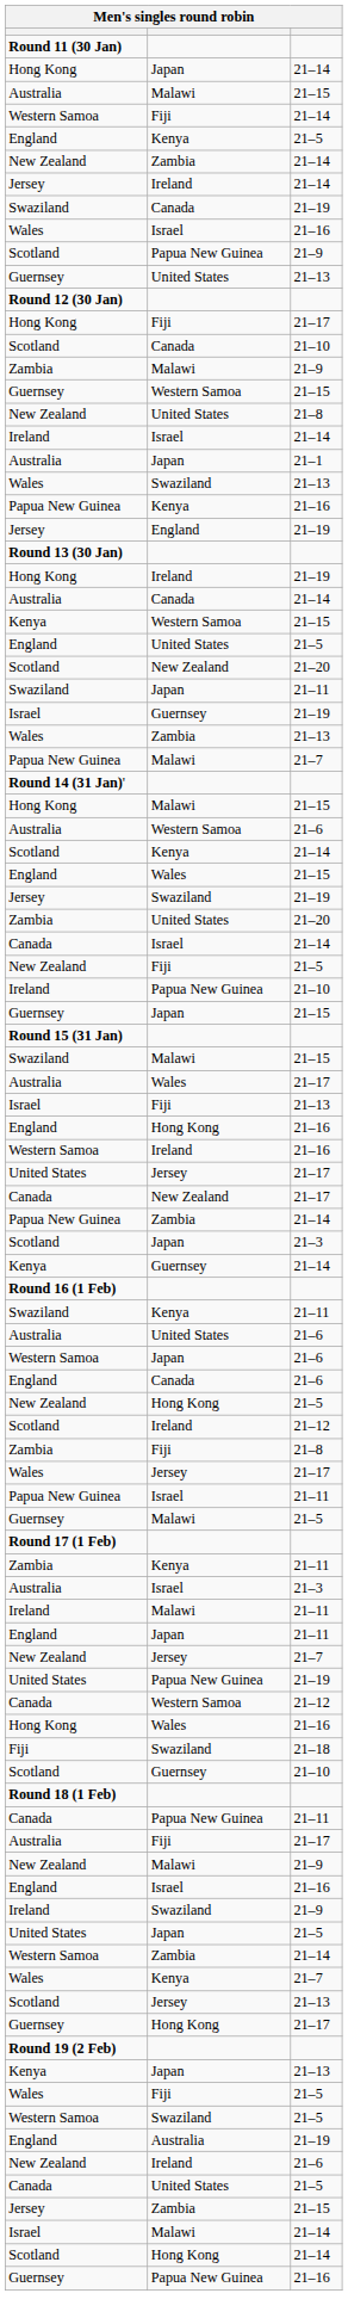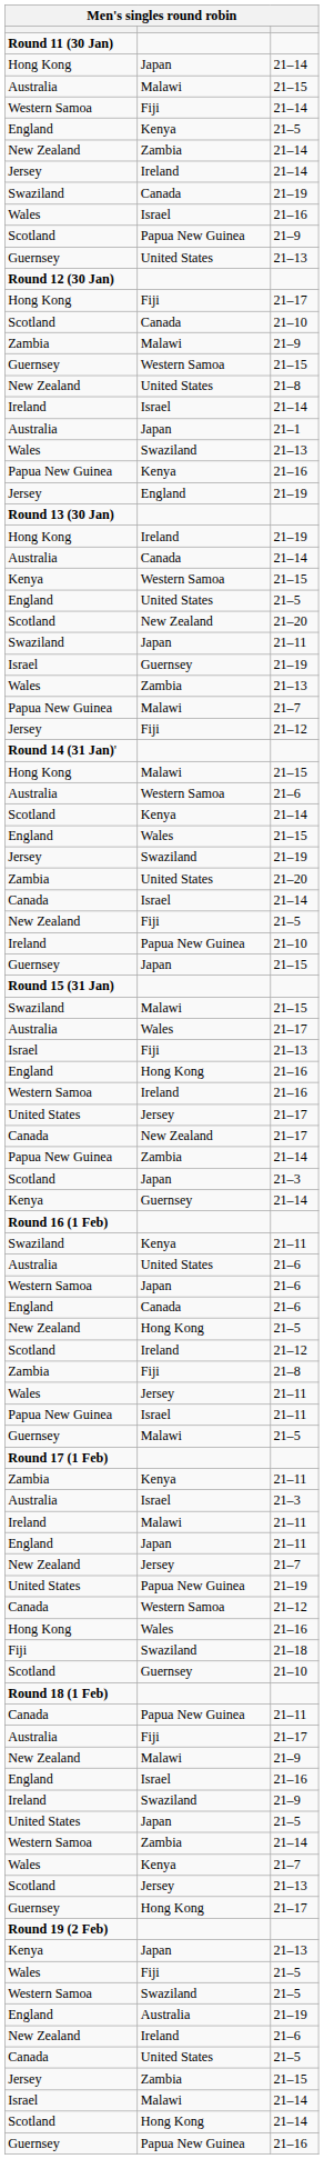 <table class="wikitable">
 <tr>
 <th colspan="3">Men's singles round robin</th>
 </tr>
 <tr>
 <th width=150></th>
 <th width=150></th>
 <th width=50></th>
 </tr>
 <tr>
 <td><strong>Round 11 (30 Jan)</strong></td>
 <td></td>
 <td></td>
 </tr>
 <tr>
 <td>Hong Kong</td>
 <td>Japan</td>
 <td>21–14</td>
 </tr>
 <tr>
 <td>Australia</td>
 <td>Malawi</td>
 <td>21–15</td>
 </tr>
 <tr>
 <td>Western Samoa</td>
 <td>Fiji</td>
 <td>21–14</td>
 </tr>
 <tr>
 <td>England</td>
 <td>Kenya</td>
 <td>21–5</td>
 </tr>
 <tr>
 <td>New Zealand</td>
 <td>Zambia</td>
 <td>21–14</td>
 </tr>
 <tr>
 <td>Jersey</td>
 <td>Ireland</td>
 <td>21–14</td>
 </tr>
 <tr>
 <td>Swaziland</td>
 <td>Canada</td>
 <td>21–19</td>
 </tr>
 <tr>
 <td>Wales</td>
 <td>Israel</td>
 <td>21–16</td>
 </tr>
 <tr>
 <td>Scotland</td>
 <td>Papua New Guinea</td>
 <td>21–9</td>
 </tr>
 <tr>
 <td>Guernsey</td>
 <td>United States</td>
 <td>21–13</td>
 </tr>
 <tr>
 <td><strong>Round 12 (30 Jan)</strong></td>
 <td></td>
 <td></td>
 </tr>
 <tr>
 <td>Hong Kong</td>
 <td>Fiji</td>
 <td>21–17</td>
 </tr>
 <tr>
 <td>Scotland</td>
 <td>Canada</td>
 <td>21–10</td>
 </tr>
 <tr>
 <td>Zambia</td>
 <td>Malawi</td>
 <td>21–9</td>
 </tr>
 <tr>
 <td>Guernsey</td>
 <td>Western Samoa</td>
 <td>21–15</td>
 </tr>
 <tr>
 <td>New Zealand</td>
 <td>United States</td>
 <td>21–8</td>
 </tr>
 <tr>
 <td>Ireland</td>
 <td>Israel</td>
 <td>21–14</td>
 </tr>
 <tr>
 <td>Australia</td>
 <td>Japan</td>
 <td>21–1</td>
 </tr>
 <tr>
 <td>Wales</td>
 <td>Swaziland</td>
 <td>21–13</td>
 </tr>
 <tr>
 <td>Papua New Guinea</td>
 <td>Kenya</td>
 <td>21–16</td>
 </tr>
 <tr>
 <td>Jersey</td>
 <td>England</td>
 <td>21–19</td>
 </tr>
 <tr>
 <td><strong>Round 13 (30 Jan)</strong></td>
 <td></td>
 <td></td>
 </tr>
 <tr>
 <td>Hong Kong</td>
 <td>Ireland</td>
 <td>21–19</td>
 </tr>
 <tr>
 <td>Australia</td>
 <td>Canada</td>
 <td>21–14</td>
 </tr>
 <tr>
 <td>Kenya</td>
 <td>Western Samoa</td>
 <td>21–15</td>
 </tr>
 <tr>
 <td>England</td>
 <td>United States</td>
 <td>21–5</td>
 </tr>
 <tr>
 <td>Scotland</td>
 <td>New Zealand</td>
 <td>21–20</td>
 </tr>
 <tr>
 <td>Swaziland</td>
 <td>Japan</td>
 <td>21–11</td>
 </tr>
 <tr>
 <td>Israel</td>
 <td>Guernsey</td>
 <td>21–19</td>
 </tr>
 <tr>
 <td>Wales</td>
 <td>Zambia</td>
 <td>21–13</td>
 </tr>
 <tr>
 <td>Papua New Guinea</td>
 <td>Malawi</td>
 <td>21–7</td>
 </tr>
 <tr>
+<td>Jersey</td>
+<td>Fiji</td>
+<td>21–12</td>
+</tr>
+<tr>
 <td><strong>Round 14 (31 Jan)</strong>'</td>
 <td></td>
 <td></td>
 </tr>
 <tr>
 <td>Hong Kong</td>
 <td>Malawi</td>
 <td>21–15</td>
 </tr>
 <tr>
 <td>Australia</td>
 <td>Western Samoa</td>
 <td>21–6</td>
 </tr>
 <tr>
 <td>Scotland</td>
 <td>Kenya</td>
 <td>21–14</td>
 </tr>
 <tr>
 <td>England</td>
 <td>Wales</td>
 <td>21–15</td>
 </tr>
 <tr>
 <td>Jersey</td>
 <td>Swaziland</td>
 <td>21–19</td>
 </tr>
 <tr>
 <td>Zambia</td>
 <td>United States</td>
 <td>21–20</td>
 </tr>
 <tr>
 <td>Canada</td>
 <td>Israel</td>
 <td>21–14</td>
 </tr>
 <tr>
 <td>New Zealand</td>
 <td>Fiji</td>
 <td>21–5</td>
 </tr>
 <tr>
 <td>Ireland</td>
 <td>Papua New Guinea</td>
 <td>21–10</td>
 </tr>
 <tr>
 <td>Guernsey</td>
 <td>Japan</td>
 <td>21–15</td>
 </tr>
 <tr>
 <td><strong>Round 15 (31 Jan)</strong></td>
 <td></td>
 <td></td>
 </tr>
 <tr>
 <td>Swaziland</td>
 <td>Malawi</td>
 <td>21–15</td>
 </tr>
 <tr>
 <td>Australia</td>
 <td>Wales</td>
 <td>21–17</td>
 </tr>
 <tr>
 <td>Israel</td>
 <td>Fiji</td>
 <td>21–13</td>
 </tr>
 <tr>
 <td>England</td>
 <td>Hong Kong</td>
 <td>21–16</td>
 </tr>
 <tr>
 <td>Western Samoa</td>
 <td>Ireland</td>
 <td>21–16</td>
 </tr>
 <tr>
 <td>United States</td>
 <td>Jersey</td>
 <td>21–17</td>
 </tr>
 <tr>
 <td>Canada</td>
 <td>New Zealand</td>
 <td>21–17</td>
 </tr>
 <tr>
 <td>Papua New Guinea</td>
 <td>Zambia</td>
 <td>21–14</td>
 </tr>
 <tr>
 <td>Scotland</td>
 <td>Japan</td>
 <td>21–3</td>
 </tr>
 <tr>
 <td>Kenya</td>
 <td>Guernsey</td>
 <td>21–14</td>
 </tr>
 <tr>
 <td><strong>Round 16 (1 Feb)</strong></td>
 <td></td>
 <td></td>
 </tr>
 <tr>
 <td>Swaziland</td>
 <td>Kenya</td>
 <td>21–11</td>
 </tr>
 <tr>
 <td>Australia</td>
 <td>United States</td>
 <td>21–6</td>
 </tr>
 <tr>
 <td>Western Samoa</td>
 <td>Japan</td>
 <td>21–6</td>
 </tr>
 <tr>
 <td>England</td>
 <td>Canada</td>
 <td>21–6</td>
 </tr>
 <tr>
 <td>New Zealand</td>
 <td>Hong Kong</td>
 <td>21–5</td>
 </tr>
 <tr>
 <td>Scotland</td>
 <td>Ireland</td>
 <td>21–12</td>
 </tr>
 <tr>
 <td>Zambia</td>
 <td>Fiji</td>
 <td>21–8</td>
 </tr>
 <tr>
 <td>Wales</td>
 <td>Jersey</td>
-<td>21–17</td>
+<td>21–11</td>
 </tr>
 <tr>
 <td>Papua New Guinea</td>
 <td>Israel</td>
 <td>21–11</td>
 </tr>
 <tr>
 <td>Guernsey</td>
 <td>Malawi</td>
 <td>21–5</td>
 </tr>
 <tr>
 <td><strong>Round 17 (1 Feb)</strong></td>
 <td></td>
 <td></td>
 </tr>
 <tr>
 <td>Zambia</td>
 <td>Kenya</td>
 <td>21–11</td>
 </tr>
 <tr>
 <td>Australia</td>
 <td>Israel</td>
 <td>21–3</td>
 </tr>
 <tr>
 <td>Ireland</td>
 <td>Malawi</td>
 <td>21–11</td>
 </tr>
 <tr>
 <td>England</td>
 <td>Japan</td>
 <td>21–11</td>
 </tr>
 <tr>
 <td>New Zealand</td>
 <td>Jersey</td>
 <td>21–7</td>
 </tr>
 <tr>
 <td>United States</td>
 <td>Papua New Guinea</td>
 <td>21–19</td>
 </tr>
 <tr>
 <td>Canada</td>
 <td>Western Samoa</td>
 <td>21–12</td>
 </tr>
 <tr>
 <td>Hong Kong</td>
 <td>Wales</td>
 <td>21–16</td>
 </tr>
 <tr>
 <td>Fiji</td>
 <td>Swaziland</td>
 <td>21–18</td>
 </tr>
 <tr>
 <td>Scotland</td>
 <td>Guernsey</td>
 <td>21–10</td>
 </tr>
 <tr>
 <td><strong>Round 18 (1 Feb)</strong></td>
 <td></td>
 <td></td>
 </tr>
 <tr>
 <td>Canada</td>
 <td>Papua New Guinea</td>
 <td>21–11</td>
 </tr>
 <tr>
 <td>Australia</td>
 <td>Fiji</td>
 <td>21–17</td>
 </tr>
 <tr>
 <td>New Zealand</td>
 <td>Malawi</td>
 <td>21–9</td>
 </tr>
 <tr>
 <td>England</td>
 <td>Israel</td>
 <td>21–16</td>
 </tr>
 <tr>
 <td>Ireland</td>
 <td>Swaziland</td>
 <td>21–9</td>
 </tr>
 <tr>
 <td>United States</td>
 <td>Japan</td>
 <td>21–5</td>
 </tr>
 <tr>
 <td>Western Samoa</td>
 <td>Zambia</td>
 <td>21–14</td>
 </tr>
 <tr>
 <td>Wales</td>
 <td>Kenya</td>
 <td>21–7</td>
 </tr>
 <tr>
 <td>Scotland</td>
 <td>Jersey</td>
 <td>21–13</td>
 </tr>
 <tr>
 <td>Guernsey</td>
 <td>Hong Kong</td>
 <td>21–17</td>
 </tr>
 <tr>
 <td><strong>Round 19 (2 Feb)</strong></td>
 <td></td>
 <td></td>
 </tr>
 <tr>
 <td>Kenya</td>
 <td>Japan</td>
 <td>21–13</td>
 </tr>
 <tr>
 <td>Wales</td>
 <td>Fiji</td>
 <td>21–5</td>
 </tr>
 <tr>
 <td>Western Samoa</td>
 <td>Swaziland</td>
 <td>21–5</td>
 </tr>
 <tr>
 <td>England</td>
 <td>Australia</td>
 <td>21–19</td>
 </tr>
 <tr>
 <td>New Zealand</td>
 <td>Ireland</td>
 <td>21–6</td>
 </tr>
 <tr>
 <td>Canada</td>
 <td>United States</td>
 <td>21–5</td>
 </tr>
 <tr>
 <td>Jersey</td>
 <td>Zambia</td>
 <td>21–15</td>
 </tr>
 <tr>
 <td>Israel</td>
 <td>Malawi</td>
 <td>21–14</td>
 </tr>
 <tr>
 <td>Scotland</td>
 <td>Hong Kong</td>
 <td>21–14</td>
 </tr>
 <tr>
 <td>Guernsey</td>
 <td>Papua New Guinea</td>
 <td>21–16</td>
 </tr>
 </table>
